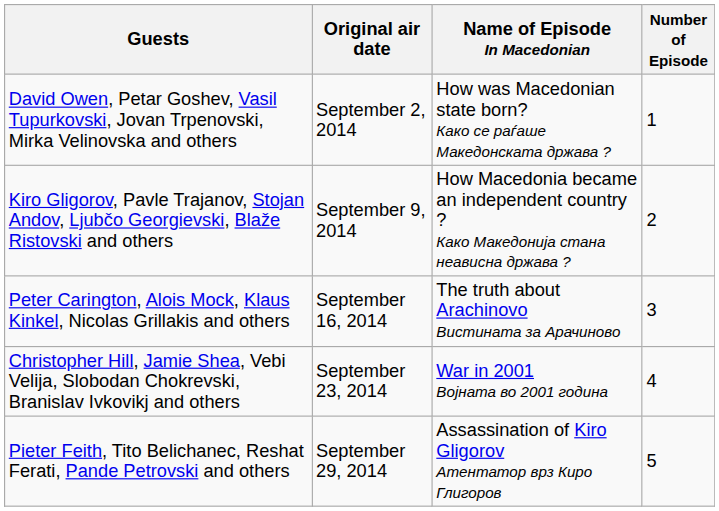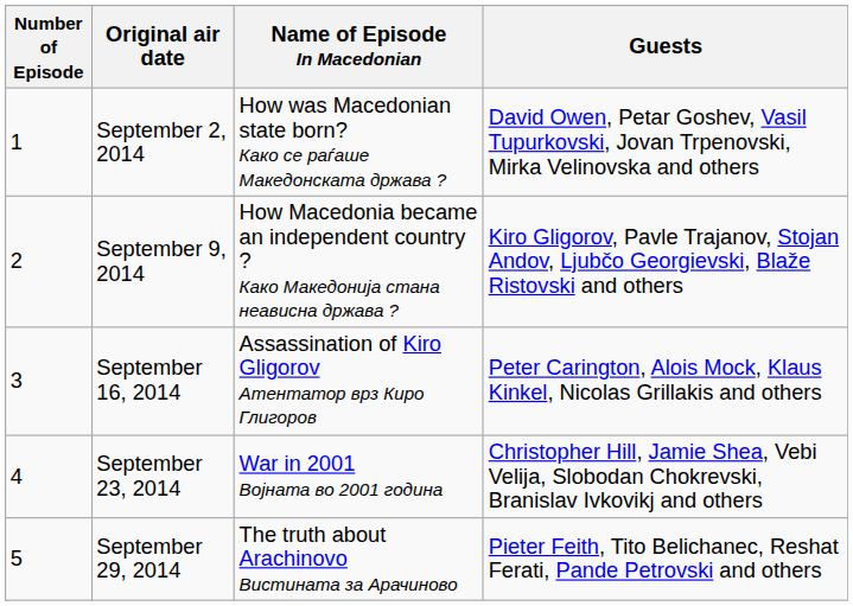 <table class="wikitable sortable mw-collapsible mw-collapsed"  style="width: 100%; height: 100px;">
 <tr>
-<th>Guests</th>
+<th><small>Number of <br> Episode</small></th>
 <th>Original air date</th>
 <th>Name of Episode <br> <small><em>In Macedonian</em></small></th>
-<th><small>Number of <br> Episode</small></th>
+<th>Guests</th>
 </tr>
 <tr>
-<td><a href='#'>David Owen</a>, Petar Goshev, <a href='#'>Vasil Tupurkovski</a>, Jovan Trpenovski, Mirka Velinovska and others</td>
+<td>1</td>
 <td>September 2, 2014</td>
 <td>How was Macedonian state born? <br>  <small><em>Како се раѓаше Македонската држава ?</em></small></td>
-<td>1</td>
+<td><a href='#'>David Owen</a>, Petar Goshev, <a href='#'>Vasil Tupurkovski</a>, Jovan Trpenovski, Mirka Velinovska and others</td>
 </tr>
 <tr>
-<td><a href='#'>Kiro Gligorov</a>, Pavle Trajanov, <a href='#'>Stojan Andov</a>, <a href='#'>Ljubčo Georgievski</a>, <a href='#'>Blaže Ristovski</a> and others</td>
+<td>2</td>
 <td>September 9, 2014</td>
 <td>How Macedonia became an independent country ? <br>  <small><em>Како Македонија стана неависна држава ?</em></small></td>
-<td>2</td>
+<td><a href='#'>Kiro Gligorov</a>, Pavle Trajanov, <a href='#'>Stojan Andov</a>, <a href='#'>Ljubčo Georgievski</a>, <a href='#'>Blaže Ristovski</a> and others</td>
 </tr>
 <tr>
+<td>3</td>
+<td>September 16, 2014</td>
+<td>Assassination of <a href='#'>Kiro Gligorov</a> <br>  <small><em>Атентатор врз Киро Глигоров</em></small></td>
 <td><a href='#'>Peter Carington</a>, <a href='#'>Alois Mock</a>, <a href='#'>Klaus Kinkel</a>, Nicolas Grillakis and others</td>
-<td>September 16, 2014</td>
-<td>The truth about <a href='#'>Arachinovo</a> <br>  <small><em>Вистината за Арачиново</em></small></td>
-<td>3</td>
 </tr>
 <tr>
-<td><a href='#'>Christopher Hill</a>, <a href='#'>Jamie Shea</a>, Vebi Velija, Slobodan Chokrevski, Branislav Ivkovikj and others</td>
+<td>4</td>
 <td>September 23, 2014</td>
 <td><a href='#'>War in 2001</a> <br>  <small><em>Војната во 2001 година</em></small></td>
-<td>4</td>
+<td><a href='#'>Christopher Hill</a>, <a href='#'>Jamie Shea</a>, Vebi Velija, Slobodan Chokrevski, Branislav Ivkovikj and others</td>
 </tr>
 <tr>
+<td>5</td>
+<td>September 29, 2014</td>
+<td>The truth about <a href='#'>Arachinovo</a> <br>  <small><em>Вистината за Арачиново</em></small></td>
 <td><a href='#'>Pieter Feith</a>, Tito Belichanec, Reshat Ferati, <a href='#'>Pande Petrovski</a> and others</td>
-<td>September 29, 2014</td>
-<td>Assassination of <a href='#'>Kiro Gligorov</a> <br>  <small><em>Атентатор врз Киро Глигоров</em></small></td>
-<td>5</td>
 </tr>
 </table>
